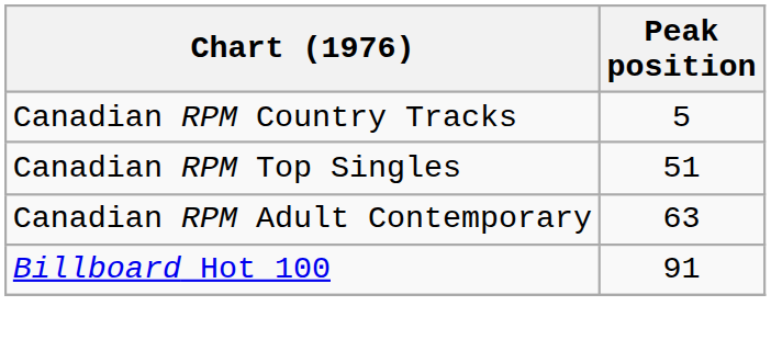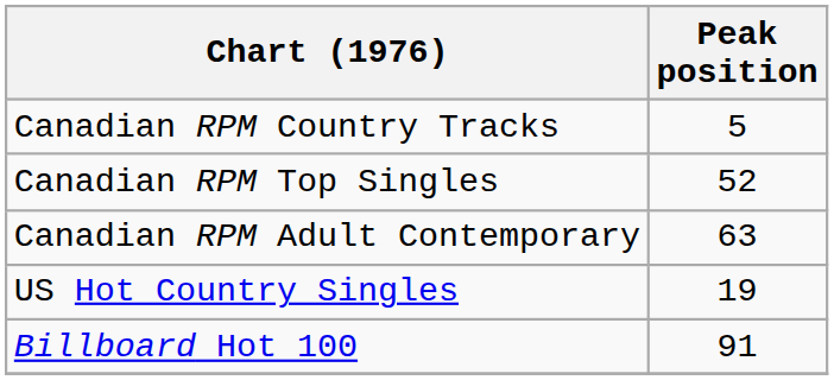 <table class="wikitable sortable">
 <tr>
 <th align="left">Chart (1976)</th>
 <th align="center">Peak<br>position</th>
 </tr>
 <tr>
 <td align="left">Canadian <em>RPM</em> Country Tracks</td>
 <td align="center">5</td>
 </tr>
 <tr>
 <td align="left">Canadian <em>RPM</em> Top Singles</td>
-<td align="center">51</td>
+<td align="center">52</td>
 </tr>
 <tr>
 <td align="left">Canadian <em>RPM</em> Adult Contemporary</td>
 <td align="center">63</td>
+</tr>
+<tr>
+<td align="left">US <a href='#'>Hot Country Singles</a></td>
+<td align="center">19</td>
 </tr>
 <tr>
 <td align="left"><a href='#'><em>Billboard</em> Hot 100</a></td>
 <td align="center">91</td>
 </tr>
 <tr>
 </tr>
 </table>
